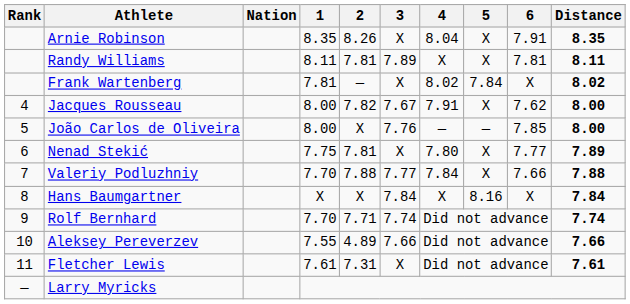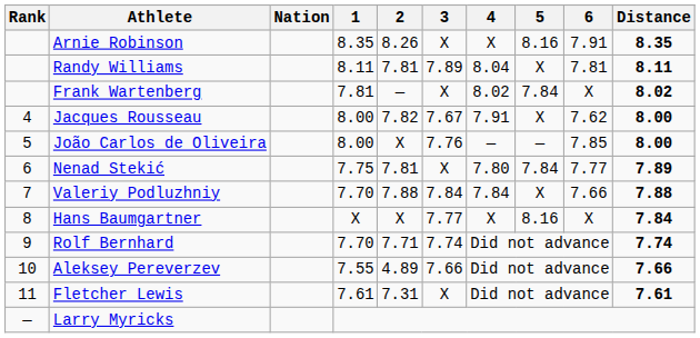 <table class="wikitable sortable" style="text-align:center">
 <tr>
 <th>Rank</th>
 <th>Athlete</th>
 <th>Nation</th>
 <th>1</th>
 <th>2</th>
 <th>3</th>
 <th>4</th>
 <th>5</th>
 <th>6</th>
 <th>Distance</th>
 </tr>
 <tr>
 <td></td>
 <td align=left><a href='#'>Arnie Robinson</a></td>
 <td align=left></td>
 <td>8.35</td>
 <td>8.26</td>
 <td data-sort-value=1.00>X</td>
-<td>8.04</td>
 <td data-sort-value=1.00>X</td>
+<td>8.16</td>
 <td>7.91</td>
 <td><strong>8.35</strong></td>
 </tr>
 <tr>
 <td></td>
 <td align=left><a href='#'>Randy Williams</a></td>
 <td align=left></td>
 <td>8.11</td>
 <td>7.81</td>
 <td>7.89</td>
-<td data-sort-value=1.00>X</td>
+<td>8.04</td>
 <td data-sort-value=1.00>X</td>
 <td>7.81</td>
 <td><strong>8.11</strong></td>
 </tr>
 <tr>
 <td></td>
 <td align=left><a href='#'>Frank Wartenberg</a></td>
 <td align=left></td>
 <td>7.81</td>
 <td data-sort-value=1.00>—</td>
 <td data-sort-value=1.00>X</td>
 <td>8.02</td>
 <td>7.84</td>
 <td data-sort-value=1.00>X</td>
 <td><strong>8.02</strong></td>
 </tr>
 <tr>
 <td>4</td>
 <td align=left><a href='#'>Jacques Rousseau</a></td>
 <td align=left></td>
 <td>8.00</td>
 <td>7.82</td>
 <td>7.67</td>
 <td>7.91</td>
 <td data-sort-value=1.00>X</td>
 <td>7.62</td>
 <td><strong>8.00</strong></td>
 </tr>
 <tr>
 <td>5</td>
 <td align=left><a href='#'>João Carlos de Oliveira</a></td>
 <td align=left></td>
 <td>8.00</td>
 <td data-sort-value=1.00>X</td>
 <td>7.76</td>
 <td data-sort-value=1.00>—</td>
 <td data-sort-value=1.00>—</td>
 <td>7.85</td>
 <td><strong>8.00</strong></td>
 </tr>
 <tr>
 <td>6</td>
 <td align=left><a href='#'>Nenad Stekić</a></td>
 <td align=left></td>
 <td>7.75</td>
 <td>7.81</td>
 <td data-sort-value=1.00>X</td>
 <td>7.80</td>
-<td data-sort-value=1.00>X</td>
+<td>7.84</td>
 <td>7.77</td>
 <td><strong>7.89</strong></td>
 </tr>
 <tr>
 <td>7</td>
 <td align=left><a href='#'>Valeriy Podluzhniy</a></td>
 <td align=left></td>
 <td>7.70</td>
 <td>7.88</td>
-<td>7.77</td>
+<td>7.84</td>
 <td>7.84</td>
 <td data-sort-value=1.00>X</td>
 <td>7.66</td>
 <td><strong>7.88</strong></td>
 </tr>
 <tr>
 <td>8</td>
 <td align=left><a href='#'>Hans Baumgartner</a></td>
 <td align=left></td>
 <td data-sort-value=1.00>X</td>
 <td data-sort-value=1.00>X</td>
-<td>7.84</td>
+<td>7.77</td>
 <td data-sort-value=1.00>X</td>
 <td>8.16</td>
 <td data-sort-value=1.00>X</td>
 <td><strong>7.84</strong></td>
 </tr>
 <tr>
 <td>9</td>
 <td align=left><a href='#'>Rolf Bernhard</a></td>
 <td align=left></td>
 <td>7.70</td>
 <td>7.71</td>
 <td>7.74</td>
 <td colspan=3 data-sort-value=0.00>Did not advance</td>
 <td><strong>7.74</strong></td>
 </tr>
 <tr>
 <td>10</td>
 <td align=left><a href='#'>Aleksey Pereverzev</a></td>
 <td align=left></td>
 <td>7.55</td>
 <td>4.89</td>
 <td>7.66</td>
 <td colspan=3 data-sort-value=0.00>Did not advance</td>
 <td><strong>7.66</strong></td>
 </tr>
 <tr>
 <td>11</td>
 <td align=left><a href='#'>Fletcher Lewis</a></td>
 <td align=left></td>
 <td>7.61</td>
 <td>7.31</td>
 <td data-sort-value=1.00>X</td>
 <td colspan=3 data-sort-value=0.00>Did not advance</td>
 <td><strong>7.61</strong></td>
 </tr>
 <tr>
 <td data-sort-value=12>—</td>
 <td align=left><a href='#'>Larry Myricks</a></td>
 <td align=left></td>
 <td colspan=7 data-sort-value=0.00></td>
 </tr>
 </table>
